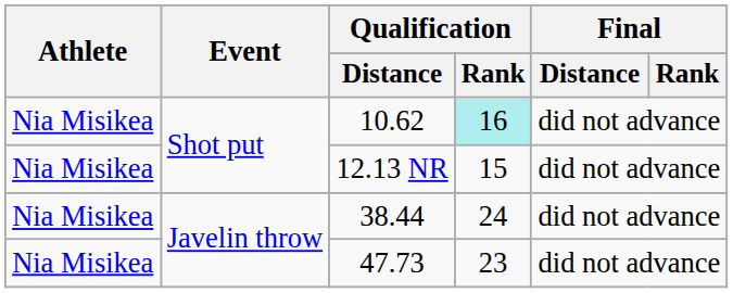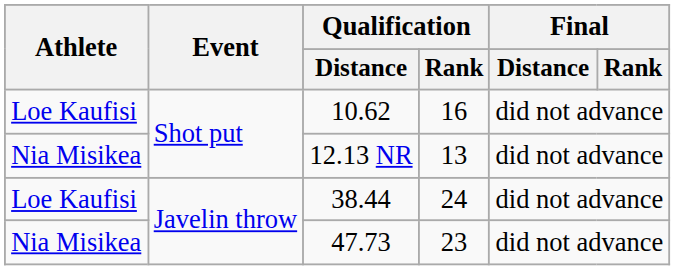 <table class="wikitable" style="font-size:90%">
 <tr>
 <th rowspan=2>Athlete</th>
 <th rowspan=2>Event</th>
 <th colspan=2>Qualification</th>
 <th colspan=2>Final</th>
 </tr>
 <tr style="font-size:95%">
 <th>Distance</th>
 <th>Rank</th>
 <th>Distance</th>
 <th>Rank</th>
 </tr>
 <tr align=center>
-<td align=left><a href='#'>Nia Misikea</a></td>
+<td align=left><a href='#'>Loe Kaufisi</a></td>
 <td align=left rowspan=2><a href='#'>Shot put</a></td>
 <td>10.62</td>
-<td style="background: paleturquoise;">16</td>
+<td>16</td>
 <td Colspan=2>did not advance</td>
 </tr>
 <tr align=center>
 <td align=left><a href='#'>Nia Misikea</a></td>
 <td>12.13 <a href='#'>NR</a></td>
-<td>15</td>
+<td>13</td>
 <td Colspan=2>did not advance</td>
 </tr>
 <tr align=center>
-<td align=left><a href='#'>Nia Misikea</a></td>
+<td align=left><a href='#'>Loe Kaufisi</a></td>
 <td align=left rowspan=2><a href='#'>Javelin throw</a></td>
 <td>38.44</td>
 <td>24</td>
 <td colspan=2>did not advance</td>
 </tr>
 <tr align=center>
 <td align=left><a href='#'>Nia Misikea</a></td>
 <td>47.73</td>
 <td>23</td>
 <td colspan=2>did not advance</td>
 </tr>
 </table>
